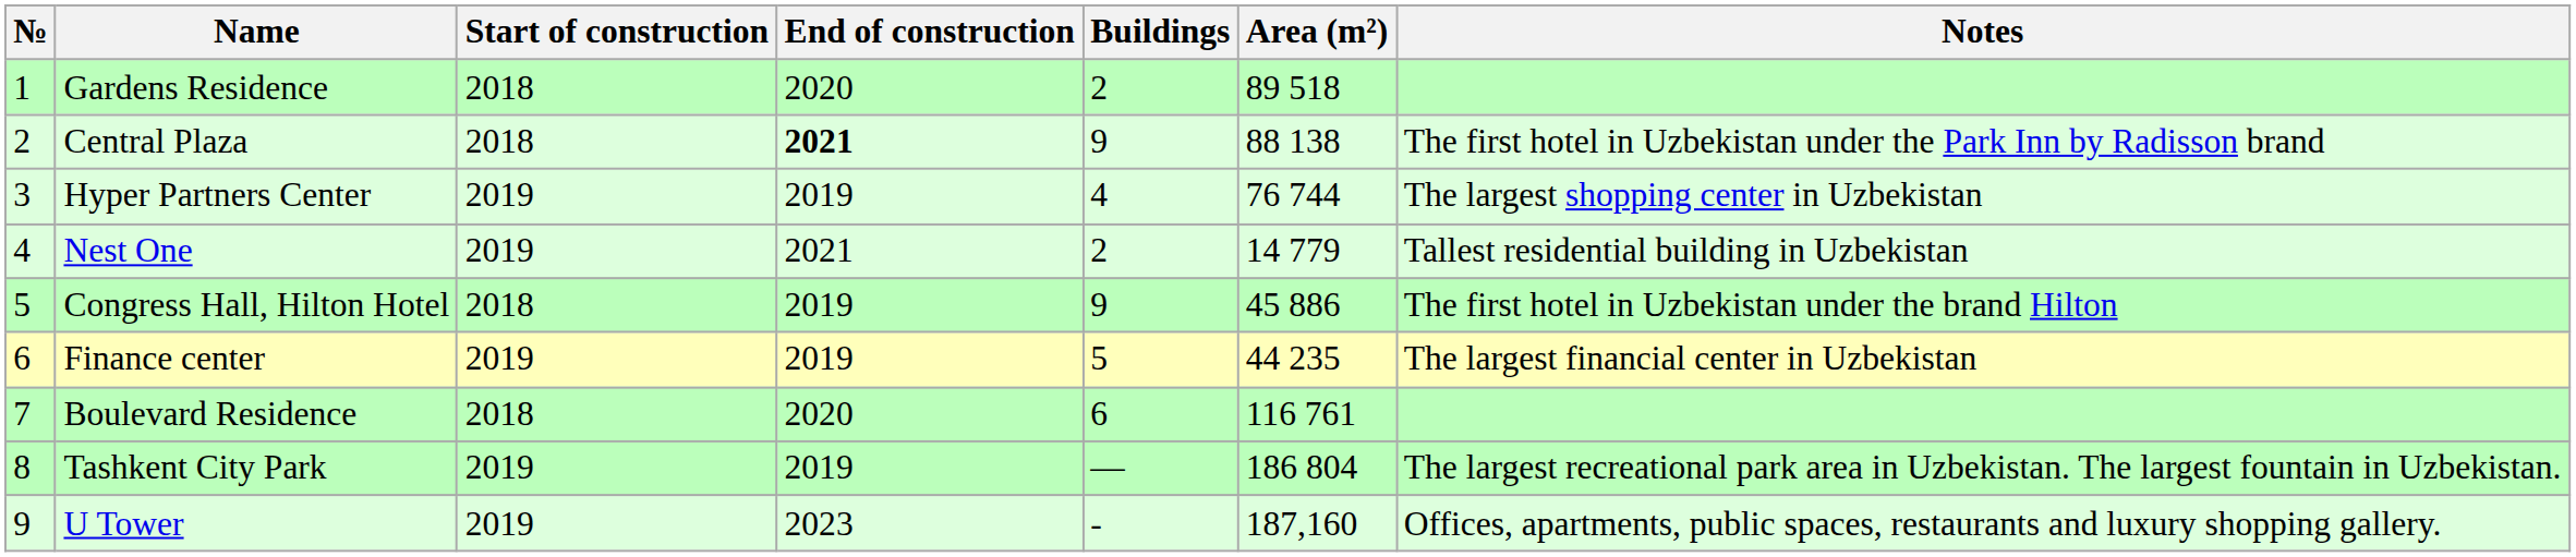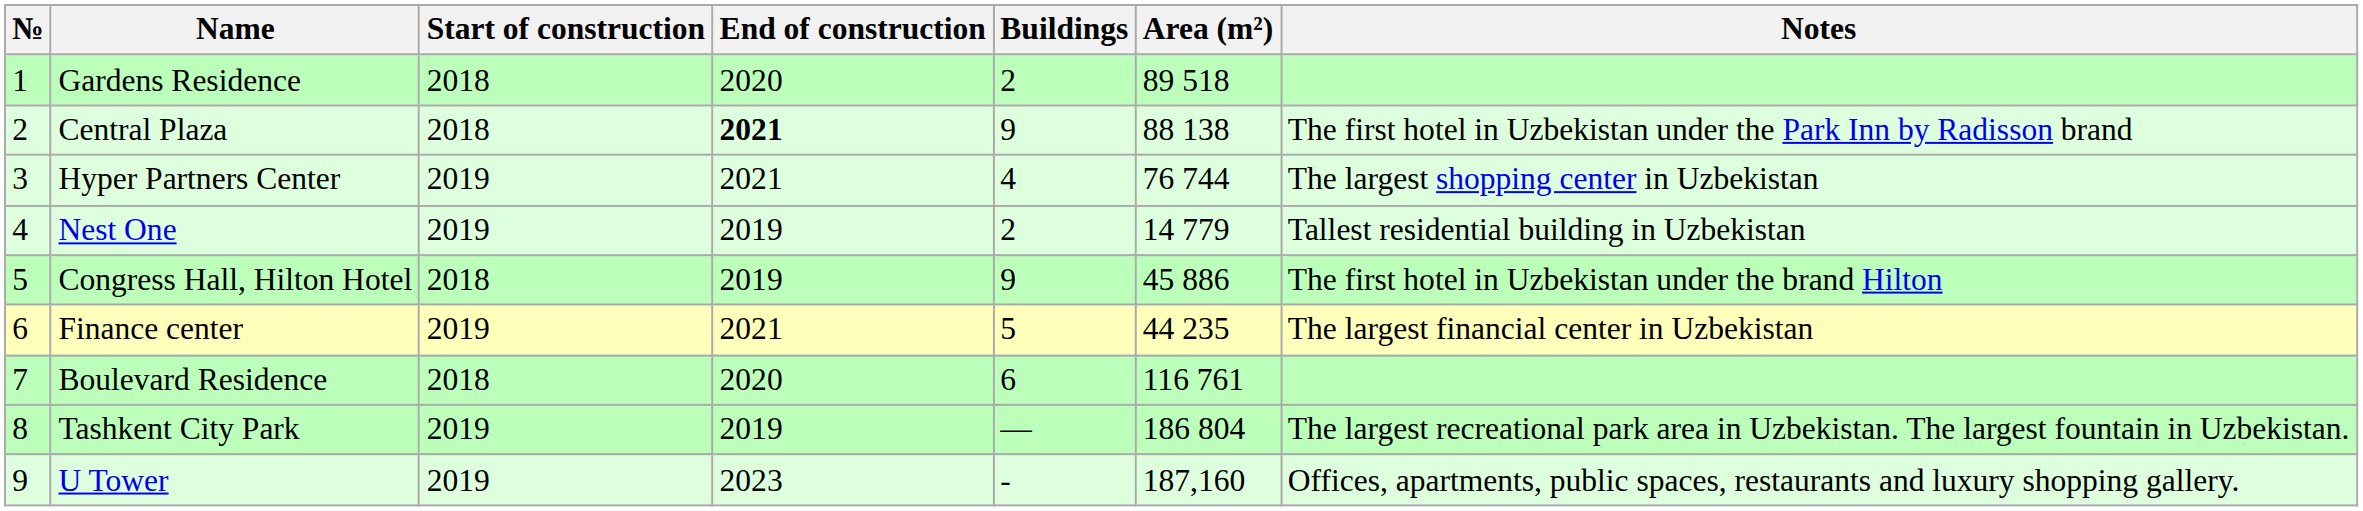 <table class="wikitable wide sortable">
 <tr>
 <th>№</th>
 <th>Name</th>
 <th>Start of construction</th>
 <th>End of construction</th>
 <th>Buildings</th>
 <th>Area (m²)</th>
 <th>Notes</th>
 </tr>
 <tr bgcolor="#bbffbb">
 <td>1</td>
 <td>Gardens Residence</td>
 <td>2018</td>
 <td>2020</td>
 <td>2</td>
 <td>89 518</td>
 <td></td>
 </tr>
 <tr bgcolor="#ddffdd">
 <td>2</td>
 <td>Central Plaza</td>
 <td>2018</td>
 <td><strong>2021</strong></td>
 <td>9</td>
 <td>88 138</td>
 <td>The first hotel in Uzbekistan under the <a href='#'>Park Inn by Radisson</a> brand</td>
 </tr>
 <tr bgcolor="#ddffdd">
 <td>3</td>
 <td>Hyper Partners Center</td>
 <td>2019</td>
-<td>2019</td>
+<td>2021</td>
 <td>4</td>
 <td>76 744</td>
 <td>The largest <a href='#'>shopping center</a> in Uzbekistan</td>
 </tr>
 <tr bgcolor="#ddffdd">
 <td>4</td>
 <td><a href='#'>Nest One</a></td>
 <td>2019</td>
-<td>2021</td>
+<td>2019</td>
 <td>2</td>
 <td>14 779</td>
 <td>Tallest residential building in Uzbekistan</td>
 </tr>
 <tr bgcolor="#bbffbb">
 <td>5</td>
 <td>Congress Hall, Hilton Hotel</td>
 <td>2018</td>
 <td>2019</td>
 <td>9</td>
 <td>45 886</td>
 <td>The first hotel in Uzbekistan under the brand <a href='#'>Hilton</a></td>
 </tr>
 <tr bgcolor="#ffffbb">
 <td>6</td>
 <td>Finance center</td>
 <td>2019</td>
-<td>2019</td>
+<td>2021</td>
 <td>5</td>
 <td>44 235</td>
 <td>The largest financial center in Uzbekistan</td>
 </tr>
 <tr bgcolor="#bbffbb">
 <td>7</td>
 <td>Boulevard Residence</td>
 <td>2018</td>
 <td>2020</td>
 <td>6</td>
 <td>116 761</td>
 <td></td>
 </tr>
 <tr bgcolor="#bbffbb">
 <td>8</td>
 <td>Tashkent City Park</td>
 <td>2019</td>
 <td>2019</td>
 <td>—</td>
 <td>186 804</td>
 <td>The largest recreational park area in Uzbekistan. The largest fountain in Uzbekistan.</td>
 </tr>
 <tr bgcolor="#ddffdd">
 <td>9</td>
 <td><a href='#'>U Tower</a></td>
 <td>2019</td>
 <td>2023</td>
 <td>-</td>
 <td>187,160</td>
 <td>Offices, apartments, public spaces, restaurants and luxury shopping gallery.</td>
 </tr>
 </table>
